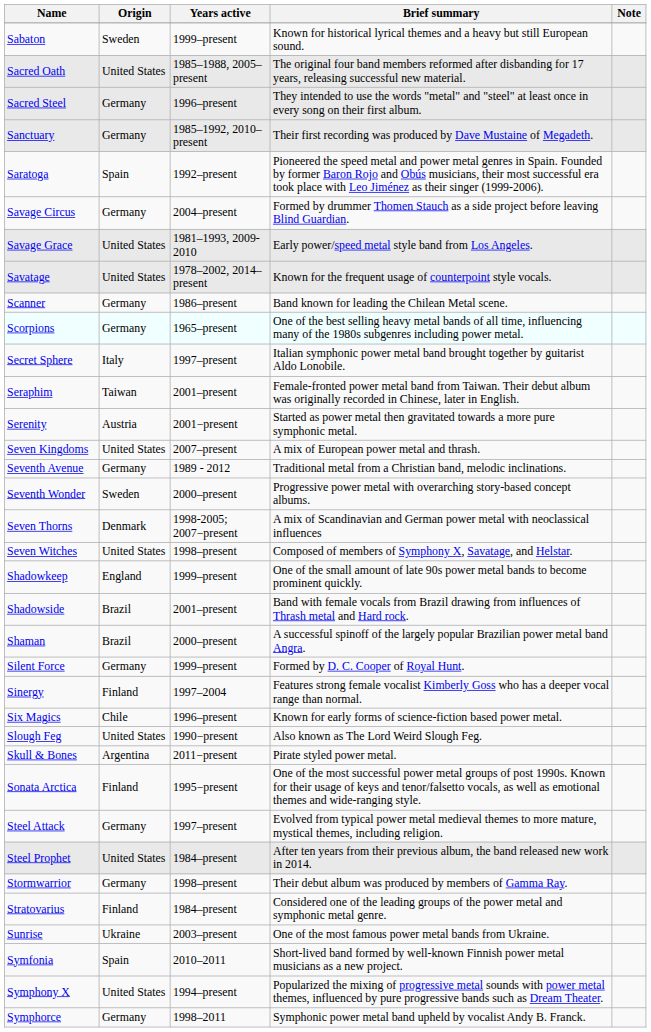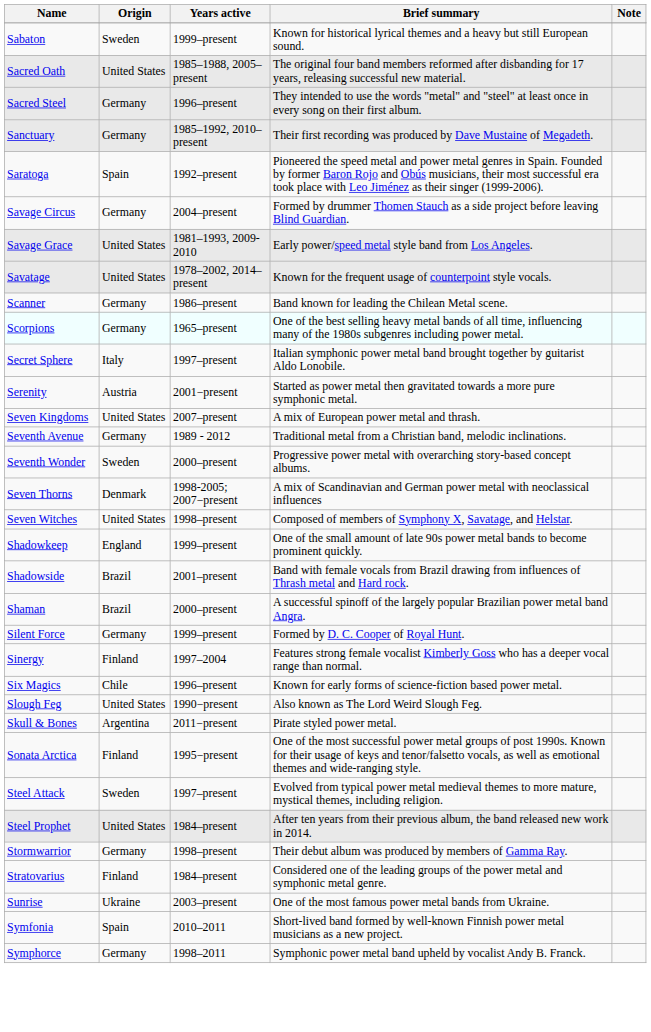 <table class= "wikitable sortable sticky-header-multi">
 <tr>
 <th style="width:11em">Name</th>
 <th style="width:8em">Origin</th>
 <th style="width:12em">Years active</th>
 <th style="width:65em">Brief summary</th>
 <th style="width:3em">Note</th>
 </tr>
 <tr>
 </tr>
 <tr>
 <td><a href='#'>Sabaton</a></td>
 <td>Sweden</td>
 <td>1999–present</td>
 <td>Known for historical lyrical themes and a heavy but still European sound.</td>
 <td></td>
 </tr>
 <tr style="background:#e9e9e9;">
 <td><a href='#'>Sacred Oath</a></td>
 <td>United States</td>
 <td>1985–1988, 2005–present</td>
 <td>The original four band members reformed after disbanding for 17 years, releasing successful new material.</td>
 <td></td>
 </tr>
 <tr style="background:#e9e9e9;">
 <td><a href='#'>Sacred Steel</a></td>
 <td>Germany</td>
 <td>1996–present</td>
 <td>They intended to use the words "metal" and "steel" at least once in every song on their first album.</td>
 <td></td>
 </tr>
 <tr style="background:#e9e9e9;">
 <td><a href='#'>Sanctuary</a></td>
 <td>Germany</td>
 <td>1985–1992, 2010–present</td>
 <td>Their first recording was produced by <a href='#'>Dave Mustaine</a> of <a href='#'>Megadeth</a>.</td>
 <td></td>
 </tr>
 <tr>
 <td><a href='#'>Saratoga</a></td>
 <td>Spain</td>
 <td>1992–present</td>
 <td>Pioneered the speed metal and power metal genres in Spain. Founded by former <a href='#'>Baron Rojo</a> and <a href='#'>Obús</a> musicians, their most successful era took place with <a href='#'>Leo Jiménez</a> as their singer (1999-2006).</td>
 <td></td>
 </tr>
 <tr>
 <td><a href='#'>Savage Circus</a></td>
 <td>Germany</td>
 <td>2004–present</td>
 <td>Formed by drummer <a href='#'>Thomen Stauch</a> as a side project before leaving <a href='#'>Blind Guardian</a>.</td>
 <td></td>
 </tr>
 <tr style="background:#e9e9e9;">
 <td><a href='#'>Savage Grace</a></td>
 <td>United States</td>
 <td>1981–1993, 2009-2010</td>
 <td>Early power/<a href='#'>speed metal</a> style band from <a href='#'>Los Angeles</a>.</td>
 <td></td>
 </tr>
 <tr style="background:#e9e9e9;">
 <td><a href='#'>Savatage</a></td>
 <td>United States</td>
 <td>1978–2002, 2014–present</td>
 <td>Known for the frequent usage of <a href='#'>counterpoint</a> style vocals.</td>
 <td></td>
 </tr>
 <tr>
 <td><a href='#'>Scanner</a></td>
 <td>Germany</td>
 <td>1986–present</td>
 <td>Band known for leading the Chilean Metal scene.</td>
 <td></td>
 </tr>
 <tr style="background:#f0ffff;">
 <td><a href='#'>Scorpions</a></td>
 <td>Germany</td>
 <td>1965–present</td>
 <td>One of the best selling heavy metal bands of all time, influencing many of the 1980s subgenres including power metal.</td>
 <td></td>
 </tr>
 <tr>
 <td><a href='#'>Secret Sphere</a></td>
 <td>Italy</td>
 <td>1997–present</td>
 <td>Italian symphonic power metal band brought together by guitarist Aldo Lonobile.</td>
-<td></td>
-</tr>
-<tr>
-<td><a href='#'>Seraphim</a></td>
-<td>Taiwan</td>
-<td>2001–present</td>
-<td>Female-fronted power metal band from Taiwan. Their debut album was originally recorded in Chinese, later in English.</td>
 <td></td>
 </tr>
 <tr>
 <td><a href='#'>Serenity</a></td>
 <td>Austria</td>
 <td>2001−present</td>
 <td>Started as power metal then gravitated towards a more pure symphonic metal.</td>
 <td></td>
 </tr>
 <tr>
 <td><a href='#'>Seven Kingdoms</a></td>
 <td>United States</td>
 <td>2007–present</td>
 <td>A mix of European power metal and thrash.</td>
 <td></td>
 </tr>
 <tr>
 <td><a href='#'>Seventh Avenue</a></td>
 <td>Germany</td>
 <td>1989 - 2012</td>
 <td>Traditional metal from a Christian band, melodic inclinations.</td>
 <td></td>
 </tr>
 <tr>
 <td><a href='#'>Seventh Wonder</a></td>
 <td>Sweden</td>
 <td>2000–present</td>
 <td>Progressive power metal with overarching story-based concept albums.</td>
 <td></td>
 </tr>
 <tr>
 <td><a href='#'>Seven Thorns</a></td>
 <td>Denmark</td>
 <td>1998-2005; 2007−present</td>
 <td>A mix of Scandinavian and German power metal with neoclassical influences</td>
 <td></td>
 </tr>
 <tr>
 <td><a href='#'>Seven Witches</a></td>
 <td>United States</td>
 <td>1998–present</td>
 <td>Composed of members of <a href='#'>Symphony X</a>, <a href='#'>Savatage</a>, and <a href='#'>Helstar</a>.</td>
 <td></td>
 </tr>
 <tr>
 <td><a href='#'>Shadowkeep</a></td>
 <td>England</td>
 <td>1999–present</td>
 <td>One of the small amount of late 90s power metal bands to become prominent quickly.</td>
 <td></td>
 </tr>
 <tr>
 <td><a href='#'>Shadowside</a></td>
 <td>Brazil</td>
 <td>2001–present</td>
 <td>Band with female vocals from Brazil drawing from influences of <a href='#'>Thrash metal</a> and <a href='#'>Hard rock</a>.</td>
 <td></td>
 </tr>
 <tr>
 <td><a href='#'>Shaman</a></td>
 <td>Brazil</td>
 <td>2000–present</td>
 <td>A successful spinoff of the largely popular Brazilian power metal band <a href='#'>Angra</a>.</td>
 <td></td>
 </tr>
 <tr>
 <td><a href='#'>Silent Force</a></td>
 <td>Germany</td>
 <td>1999–present</td>
 <td>Formed by <a href='#'>D. C. Cooper</a> of <a href='#'>Royal Hunt</a>.</td>
 <td></td>
 </tr>
 <tr>
 <td><a href='#'>Sinergy</a></td>
 <td>Finland</td>
 <td>1997–2004</td>
 <td>Features strong female vocalist <a href='#'>Kimberly Goss</a> who has a deeper vocal range than normal.</td>
 <td></td>
 </tr>
 <tr>
 <td><a href='#'>Six Magics</a></td>
 <td>Chile</td>
 <td>1996–present</td>
 <td>Known for early forms of science-fiction based power metal.</td>
 <td></td>
 </tr>
 <tr>
 <td><a href='#'>Slough Feg</a></td>
 <td>United States</td>
 <td>1990−present</td>
 <td>Also known as The Lord Weird Slough Feg.</td>
 <td></td>
 </tr>
 <tr>
 <td><a href='#'>Skull & Bones</a></td>
 <td>Argentina</td>
 <td>2011−present</td>
 <td>Pirate styled power metal.</td>
 <td></td>
 </tr>
 <tr>
 <td><a href='#'>Sonata Arctica</a></td>
 <td>Finland</td>
 <td>1995−present</td>
 <td>One of the most successful power metal groups of post 1990s. Known for their usage of keys and tenor/falsetto vocals, as well as emotional themes and wide-ranging style.</td>
 <td></td>
 </tr>
 <tr>
 <td><a href='#'>Steel Attack</a></td>
-<td>Germany</td>
+<td>Sweden</td>
 <td>1997–present</td>
 <td>Evolved from typical power metal medieval themes to more mature, mystical themes, including religion.</td>
 <td></td>
 </tr>
 <tr style="background:#e9e9e9;">
 <td><a href='#'>Steel Prophet</a></td>
 <td>United States</td>
 <td>1984–present</td>
 <td>After ten years from their previous album, the band released new work in 2014.</td>
 <td></td>
 </tr>
 <tr>
 <td><a href='#'>Stormwarrior</a></td>
 <td>Germany</td>
 <td>1998–present</td>
 <td>Their debut album was produced by members of <a href='#'>Gamma Ray</a>.</td>
 <td></td>
 </tr>
 <tr>
 <td><a href='#'>Stratovarius</a></td>
 <td>Finland</td>
 <td>1984–present</td>
 <td>Considered one of the leading groups of the power metal and symphonic metal genre.</td>
 <td></td>
 </tr>
 <tr>
 <td><a href='#'>Sunrise</a></td>
 <td>Ukraine</td>
 <td>2003–present</td>
 <td>One of the most famous power metal bands from Ukraine.</td>
 <td></td>
 </tr>
 <tr>
 <td><a href='#'>Symfonia</a></td>
 <td>Spain</td>
 <td>2010–2011</td>
 <td>Short-lived band formed by well-known Finnish power metal musicians as a new project.</td>
 <td></td>
 </tr>
 <tr>
-<td><a href='#'>Symphony X</a></td>
-<td>United States</td>
-<td>1994–present</td>
-<td>Popularized the mixing of <a href='#'>progressive metal</a> sounds with <a href='#'>power metal</a> themes, influenced by pure progressive bands such as <a href='#'>Dream Theater</a>.</td>
-<td></td>
-</tr>
-<tr>
 <td><a href='#'>Symphorce</a></td>
 <td>Germany</td>
 <td>1998–2011</td>
 <td>Symphonic power metal band upheld by vocalist Andy B. Franck.</td>
 <td></td>
 </tr>
 </table>
